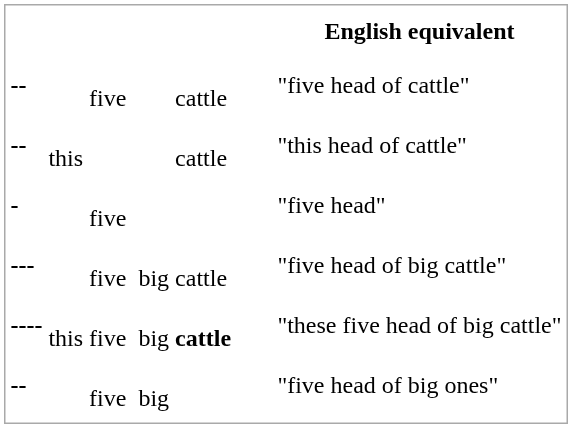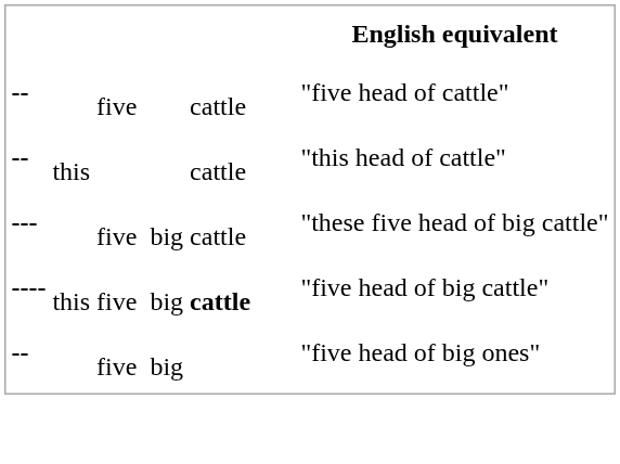 <table style="border:1px solid darkgray; margin: 1em auto;">
 <tr style="height:30px">
 <th></th>
 <th></th>
 <th></th>
 <th></th>
 <th></th>
 <th></th>
 <th style="width:7%"> </th>
 <th>English equivalent</th>
 </tr>
 <tr>
 <td><strong>--</strong></td>
 <td></td>
 <td><br>five</td>
 <td><br></td>
 <td></td>
 <td><br>cattle</td>
 <td></td>
 <td>"five head of cattle"</td>
 </tr>
 <tr>
 <td><strong>--</strong></td>
 <td><br>this</td>
 <td></td>
 <td><br></td>
 <td></td>
 <td><br>cattle</td>
 <td></td>
 <td>"this head of cattle"</td>
 </tr>
 <tr>
-<td><strong>-</strong></td>
-<td></td>
-<td><br>five</td>
-<td><br></td>
-<td></td>
-<td></td>
-<td></td>
-<td>"five head"</td>
-</tr>
-<tr>
 <td><strong>---</strong></td>
 <td></td>
 <td><br>five</td>
 <td><br></td>
 <td><br>big</td>
 <td><br>cattle</td>
 <td></td>
-<td>"five head of big cattle"</td>
+<td>"these five head of big cattle"</td>
 </tr>
 <tr>
 <td><strong>----</strong></td>
 <td><br>this</td>
 <td><br>five</td>
 <td><br></td>
 <td><br>big</td>
 <td><strong><br>cattle</strong></td>
 <td></td>
-<td>"these five head of big cattle"</td>
+<td>"five head of big cattle"</td>
 </tr>
 <tr>
 <td><strong>--</strong></td>
 <td></td>
 <td><br>five</td>
 <td><br></td>
 <td><br>big</td>
 <td></td>
 <td></td>
 <td>"five head of big ones"</td>
 </tr>
 <tr>
 <td colspan="8"></td>
 </tr>
 </table>
